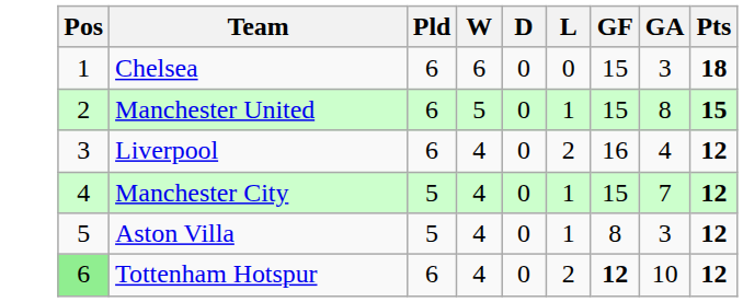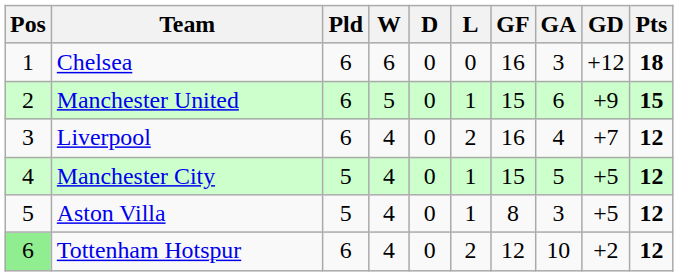 <table class="wikitable" align=right style="text-align:center">
 <tr>
 <th style="width:20px" abbr="Position">Pos</th>
 <th style="width:175px">Team</th>
 <th style="width:20px" abbr="Played">Pld</th>
 <th style="width:20px" abbr="Won">W</th>
 <th style="width:20px" abbr="Drawn">D</th>
 <th style="width:20px" abbr="Lost">L</th>
 <th style="width:20px" abbr="Goals for">GF</th>
 <th style="width:20px" abbr="Goals against">GA</th>
+<th style="width:20px" abbr="Goal difference">GD</th>
 <th style="width:20px" abbr="Points">Pts</th>
 </tr>
 <tr>
 <td>1</td>
 <td align=left><a href='#'>Chelsea</a></td>
 <td>6</td>
 <td>6</td>
 <td>0</td>
 <td>0</td>
-<td>15</td>
+<td>16</td>
 <td>3</td>
+<td>+12</td>
 <td><strong>18</strong></td>
 </tr>
 <tr style="background:#ccffcc">
 <td>2</td>
 <td align="left"><a href='#'>Manchester United</a></td>
 <td>6</td>
 <td>5</td>
 <td>0</td>
 <td>1</td>
 <td>15</td>
-<td>8</td>
+<td>6</td>
+<td>+9</td>
 <td><strong>15</strong></td>
 </tr>
 <tr>
 <td>3</td>
 <td align="left"><a href='#'>Liverpool</a></td>
 <td>6</td>
 <td>4</td>
 <td>0</td>
 <td>2</td>
 <td>16</td>
 <td>4</td>
+<td>+7</td>
 <td><strong>12</strong></td>
 </tr>
 <tr style="background:#ccffcc">
 <td>4</td>
 <td align="left"><a href='#'>Manchester City</a></td>
 <td>5</td>
 <td>4</td>
 <td>0</td>
 <td>1</td>
 <td>15</td>
-<td>7</td>
+<td>5</td>
+<td>+5</td>
 <td><strong>12</strong></td>
 </tr>
 <tr>
 <td>5</td>
 <td align="left"><a href='#'>Aston Villa</a></td>
 <td>5</td>
 <td>4</td>
 <td>0</td>
 <td>1</td>
 <td>8</td>
 <td>3</td>
+<td>+5</td>
 <td><strong>12</strong></td>
 </tr>
 <tr>
 <td style="background: lightgreen;">6</td>
 <td align="left"><a href='#'>Tottenham Hotspur</a></td>
 <td>6</td>
 <td>4</td>
 <td>0</td>
 <td>2</td>
-<td><strong>12</strong></td>
+<td>12</td>
 <td>10</td>
+<td>+2</td>
 <td><strong>12</strong></td>
 </tr>
 </table>
